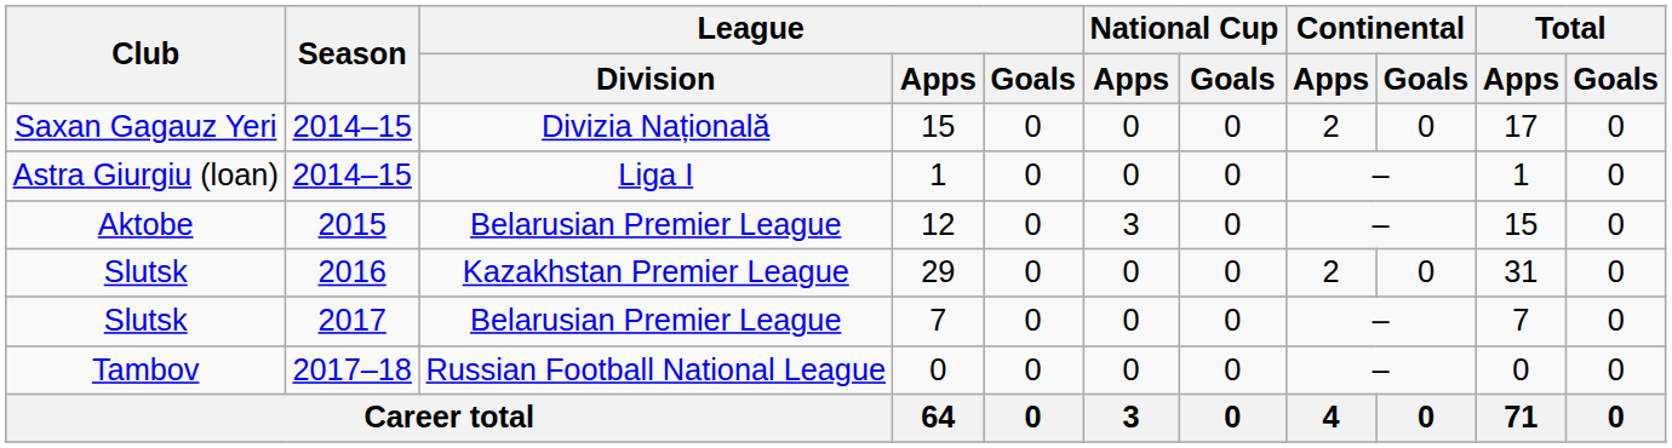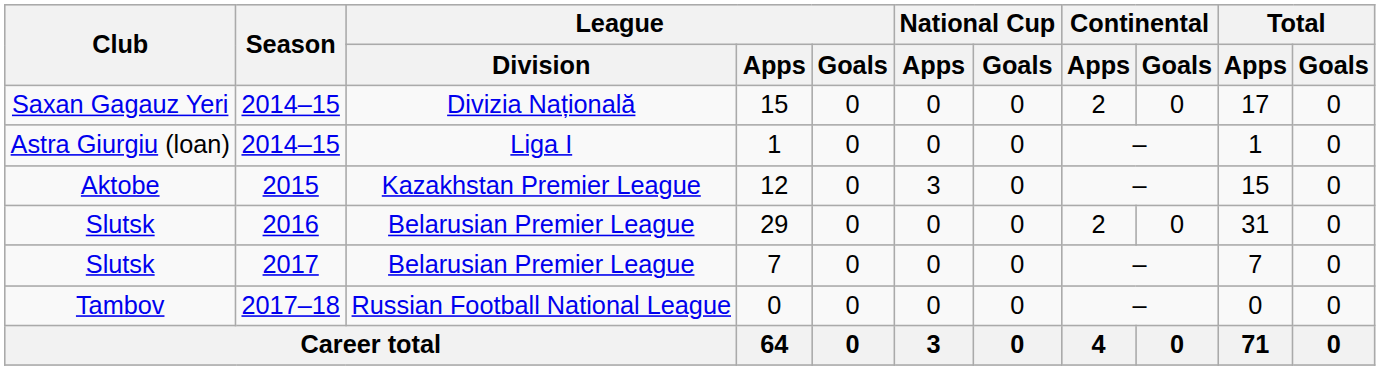 <table class="wikitable" style="text-align: center;">
 <tr>
 <th rowspan="2">Club</th>
 <th rowspan="2">Season</th>
 <th colspan="3">League</th>
 <th colspan="2">National Cup</th>
 <th colspan="2">Continental</th>
 <th colspan="2">Total</th>
 </tr>
 <tr>
 <th>Division</th>
 <th>Apps</th>
 <th>Goals</th>
 <th>Apps</th>
 <th>Goals</th>
 <th>Apps</th>
 <th>Goals</th>
 <th>Apps</th>
 <th>Goals</th>
 </tr>
 <tr>
 <td valign="center"><a href='#'>Saxan Gagauz Yeri</a></td>
 <td><a href='#'>2014–15</a></td>
 <td><a href='#'>Divizia Națională</a></td>
 <td>15</td>
 <td>0</td>
 <td>0</td>
 <td>0</td>
 <td>2</td>
 <td>0</td>
 <td>17</td>
 <td>0</td>
 </tr>
 <tr>
 <td valign="center"><a href='#'>Astra Giurgiu</a> (loan)</td>
 <td><a href='#'>2014–15</a></td>
 <td><a href='#'>Liga I</a></td>
 <td>1</td>
 <td>0</td>
 <td>0</td>
 <td>0</td>
 <td colspan="2">–</td>
 <td>1</td>
 <td>0</td>
 </tr>
 <tr>
 <td valign="center"><a href='#'>Aktobe</a></td>
 <td><a href='#'>2015</a></td>
-<td><a href='#'>Belarusian Premier League</a></td>
+<td><a href='#'>Kazakhstan Premier League</a></td>
 <td>12</td>
 <td>0</td>
 <td>3</td>
 <td>0</td>
 <td colspan="2">–</td>
 <td>15</td>
 <td>0</td>
 </tr>
 <tr>
 <td valign="center"><a href='#'>Slutsk</a></td>
 <td><a href='#'>2016</a></td>
-<td><a href='#'>Kazakhstan Premier League</a></td>
+<td><a href='#'>Belarusian Premier League</a></td>
 <td>29</td>
 <td>0</td>
 <td>0</td>
 <td>0</td>
 <td>2</td>
 <td>0</td>
 <td>31</td>
 <td>0</td>
 </tr>
 <tr>
 <td valign="center"><a href='#'>Slutsk</a></td>
 <td><a href='#'>2017</a></td>
 <td><a href='#'>Belarusian Premier League</a></td>
 <td>7</td>
 <td>0</td>
 <td>0</td>
 <td>0</td>
 <td colspan="2">–</td>
 <td>7</td>
 <td>0</td>
 </tr>
 <tr>
 <td valign="center"><a href='#'>Tambov</a></td>
 <td><a href='#'>2017–18</a></td>
 <td><a href='#'>Russian Football National League</a></td>
 <td>0</td>
 <td>0</td>
 <td>0</td>
 <td>0</td>
 <td colspan="2">–</td>
 <td>0</td>
 <td>0</td>
 </tr>
 <tr>
 <th colspan="3">Career total</th>
 <th>64</th>
 <th>0</th>
 <th>3</th>
 <th>0</th>
 <th>4</th>
 <th>0</th>
 <th>71</th>
 <th>0</th>
 </tr>
 </table>
